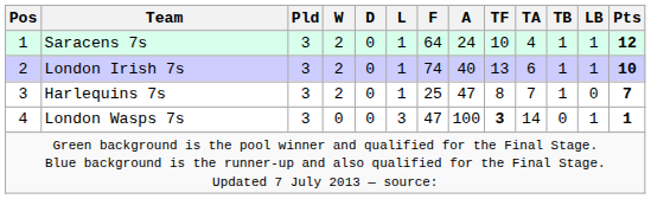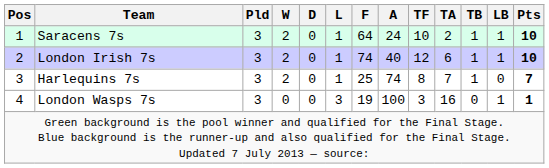 <table class="wikitable" style="text-align: center;">
 <tr>
 <th width="20">Pos</th>
 <th width="200">Team</th>
 <th width="20">Pld</th>
 <th width="20">W</th>
 <th width="20">D</th>
 <th width="20">L</th>
 <th width="20">F</th>
 <th width="20">A</th>
 <th width="20">TF</th>
 <th width="20">TA</th>
 <th width="20">TB</th>
 <th width="20">LB</th>
 <th width="20">Pts</th>
 </tr>
 <tr bgcolor=#d8ffeb>
 <td>1</td>
 <td align=left>Saracens 7s</td>
 <td>3</td>
 <td>2</td>
 <td>0</td>
 <td>1</td>
 <td>64</td>
 <td>24</td>
 <td>10</td>
-<td>4</td>
+<td>2</td>
 <td>1</td>
 <td>1</td>
-<td><strong>12</strong></td>
+<td><strong>10</strong></td>
 </tr>
 <tr bgcolor=#ccccff>
 <td>2</td>
 <td align=left>London Irish 7s</td>
 <td>3</td>
 <td>2</td>
 <td>0</td>
 <td>1</td>
 <td>74</td>
 <td>40</td>
-<td>13</td>
+<td>12</td>
 <td>6</td>
 <td>1</td>
 <td>1</td>
 <td><strong>10</strong></td>
 </tr>
 <tr bgcolor=#ffffff>
 <td>3</td>
 <td align=left>Harlequins 7s</td>
 <td>3</td>
 <td>2</td>
 <td>0</td>
 <td>1</td>
 <td>25</td>
-<td>47</td>
+<td>74</td>
 <td>8</td>
 <td>7</td>
 <td>1</td>
 <td>0</td>
 <td><strong>7</strong></td>
 </tr>
 <tr bgcolor=#ffffff>
 <td>4</td>
 <td align=left>London Wasps 7s</td>
 <td>3</td>
 <td>0</td>
 <td>0</td>
 <td>3</td>
-<td>47</td>
+<td>19</td>
 <td>100</td>
-<td><strong>3</strong></td>
-<td>14</td>
+<td>3</td>
+<td>16</td>
 <td>0</td>
 <td>1</td>
 <td><strong>1</strong></td>
 </tr>
 <tr align=center>
 <td colspan="13" style="border:0px"><small>Green background is the pool winner and qualified for the Final Stage.<br>Blue background is the runner-up and also qualified for the Final Stage.<br>Updated 7 July 2013 — source: </small></td>
 </tr>
 </table>
